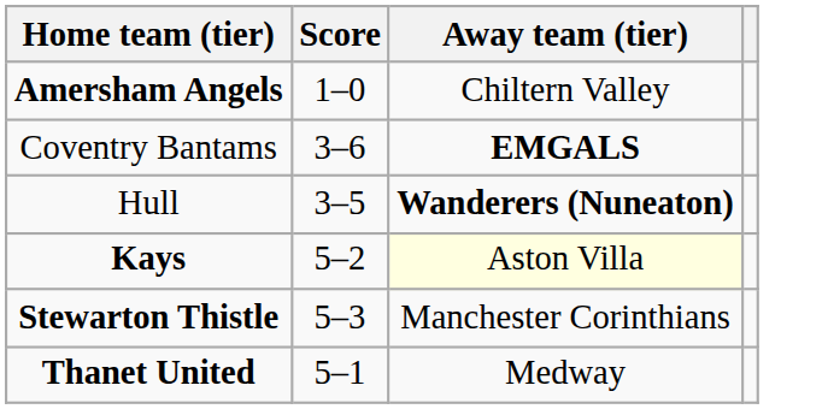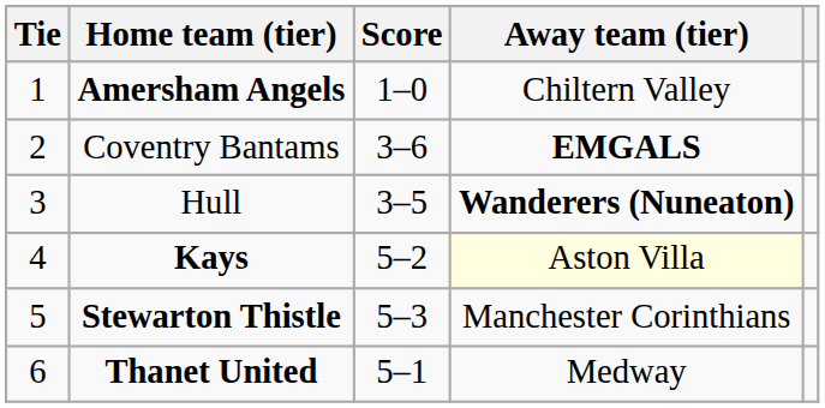 <table class="wikitable" style="text-align:center; font-size:85%">
 <tr>
+<th>Tie</th>
 <th>Home team (tier)</th>
 <th>Score</th>
 <th>Away team (tier)</th>
 <th></th>
 </tr>
 <tr>
+<td align="center">1</td>
 <td><strong>Amersham Angels</strong></td>
 <td align="center">1–0</td>
 <td>Chiltern Valley</td>
 <td></td>
 </tr>
 <tr>
+<td align="center">2</td>
 <td>Coventry Bantams</td>
 <td align="center">3–6</td>
 <td><strong>EMGALS</strong></td>
 <td></td>
 </tr>
 <tr>
+<td align="center">3</td>
 <td>Hull</td>
 <td align="center">3–5</td>
 <td><strong>Wanderers (Nuneaton)</strong></td>
 <td></td>
 </tr>
 <tr>
+<td align="center">4</td>
 <td><strong>Kays</strong></td>
 <td align="center">5–2</td>
 <td style="background: lightyellow;">Aston Villa</td>
 <td></td>
 </tr>
 <tr>
+<td align="center">5</td>
 <td><strong>Stewarton Thistle</strong></td>
 <td align="center">5–3</td>
 <td>Manchester Corinthians</td>
 <td></td>
 </tr>
 <tr>
+<td align="center">6</td>
 <td><strong>Thanet United</strong></td>
 <td align="center">5–1</td>
 <td>Medway</td>
 <td></td>
 </tr>
 </table>
